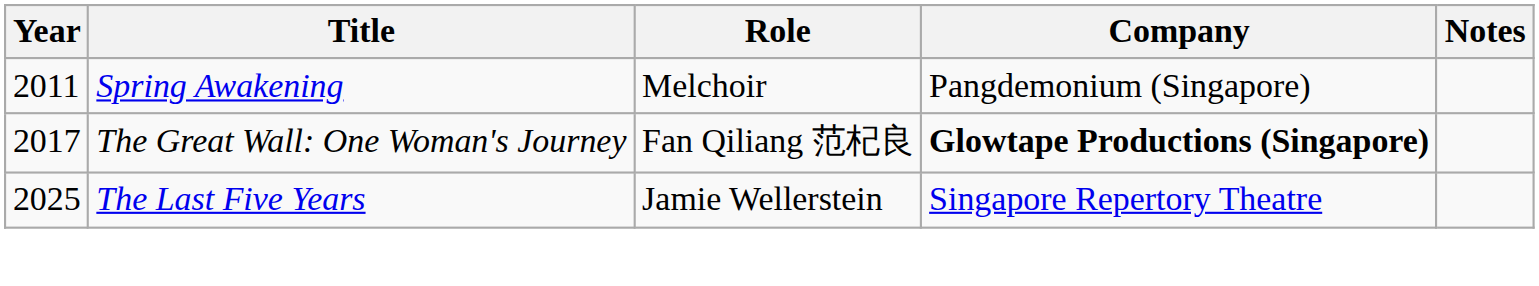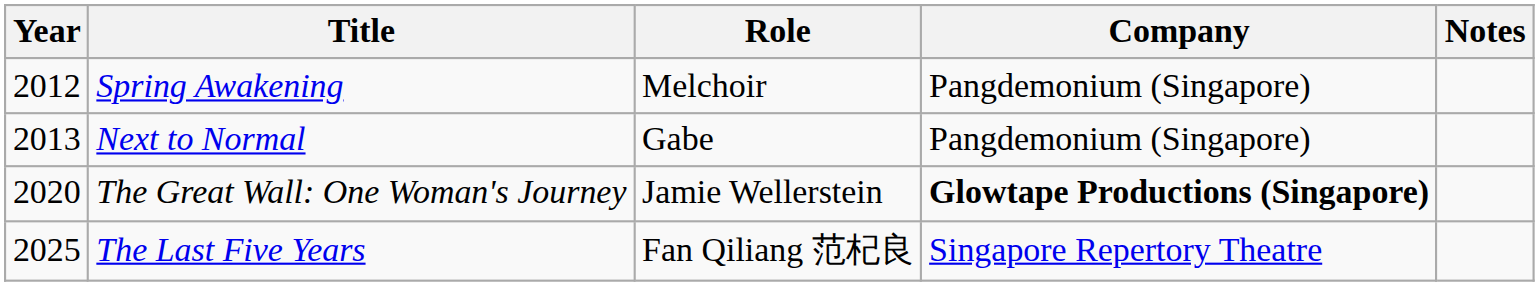 <table class="wikitable sortable">
 <tr>
 <th>Year</th>
 <th>Title</th>
 <th>Role</th>
 <th>Company</th>
 <th class="unsortable">Notes</th>
 </tr>
 <tr>
-<td>2011</td>
+<td>2012</td>
 <td><em><a href='#'>Spring Awakening</a></em></td>
 <td>Melchoir</td>
 <td>Pangdemonium (Singapore)</td>
 <td></td>
 </tr>
 <tr>
-<td>2017</td>
+<td>2013</td>
+<td><em><a href='#'>Next to Normal</a></em></td>
+<td>Gabe</td>
+<td>Pangdemonium (Singapore)</td>
+<td></td>
+</tr>
+<tr>
+<td>2020</td>
 <td><em>The Great Wall: One Woman's Journey</em></td>
-<td>Fan Qiliang 范杞良</td>
+<td>Jamie Wellerstein</td>
 <td><strong>Glowtape Productions (Singapore)</strong></td>
 <td></td>
 </tr>
 <tr>
 <td>2025</td>
 <td><em><a href='#'>The Last Five Years</a></em></td>
-<td>Jamie Wellerstein</td>
+<td>Fan Qiliang 范杞良</td>
 <td><a href='#'>Singapore Repertory Theatre</a></td>
 <td></td>
 </tr>
 </table>
